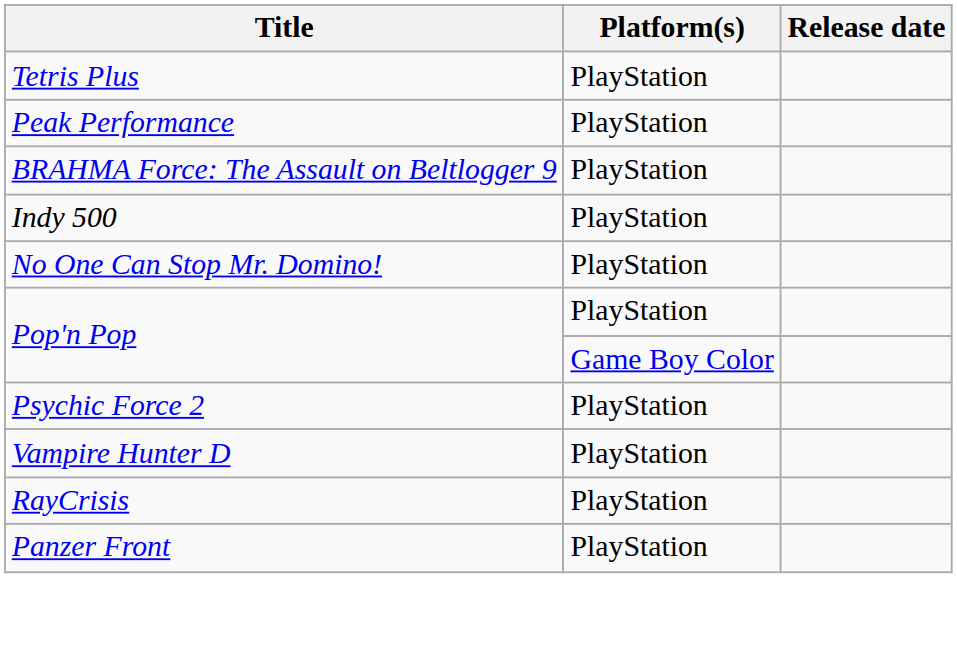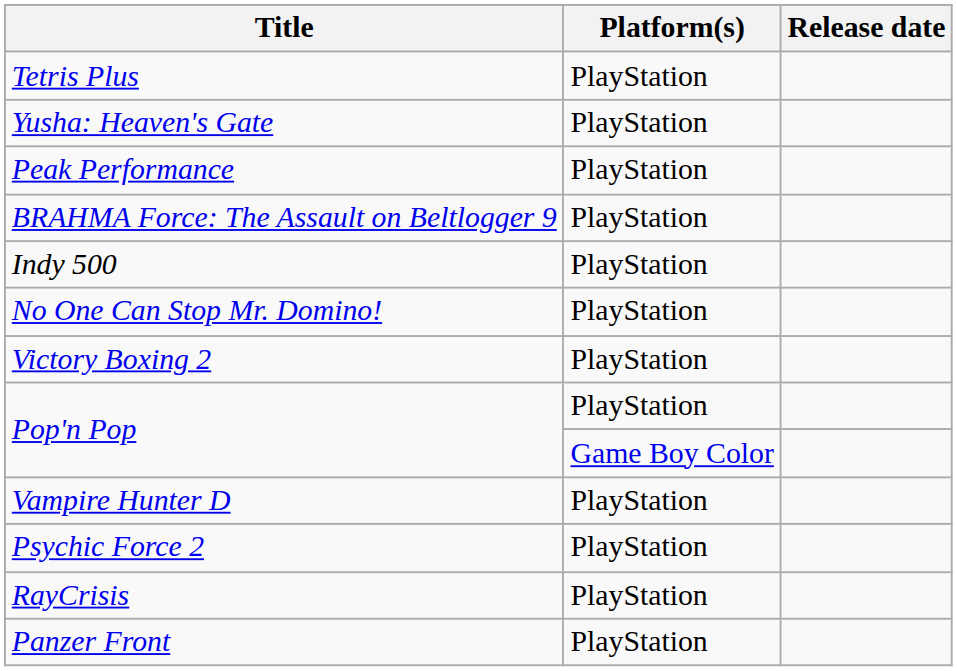 <table class="wikitable sortable" width="auto">
 <tr>
 <th>Title</th>
 <th>Platform(s)</th>
 <th>Release date</th>
 </tr>
 <tr>
 <td><em><a href='#'>Tetris Plus</a></em></td>
+<td>PlayStation</td>
+<td></td>
+</tr>
+<tr>
+<td><em><a href='#'>Yusha: Heaven's Gate</a></em></td>
 <td>PlayStation</td>
 <td></td>
 </tr>
 <tr>
 <td><em><a href='#'>Peak Performance</a></em></td>
 <td>PlayStation</td>
 <td></td>
 </tr>
 <tr>
 <td><em><a href='#'>BRAHMA Force: The Assault on Beltlogger 9</a></em></td>
 <td>PlayStation</td>
 <td></td>
 </tr>
 <tr>
 <td><em>Indy 500</em></td>
 <td>PlayStation</td>
 <td></td>
 </tr>
 <tr>
 <td><em><a href='#'>No One Can Stop Mr. Domino!</a></em></td>
 <td>PlayStation</td>
 <td></td>
 </tr>
 <tr>
+<td><em><a href='#'>Victory Boxing 2</a></em></td>
+<td>PlayStation</td>
+<td></td>
+</tr>
+<tr>
 <td rowspan=2><em><a href='#'>Pop'n Pop</a></em></td>
 <td>PlayStation</td>
 <td></td>
 </tr>
 <tr>
 <td><a href='#'>Game Boy Color</a></td>
 <td></td>
 </tr>
 <tr>
-<td><em><a href='#'>Psychic Force 2</a></em></td>
+<td><em><a href='#'>Vampire Hunter D</a></em></td>
 <td>PlayStation</td>
 <td></td>
 </tr>
 <tr>
-<td><em><a href='#'>Vampire Hunter D</a></em></td>
+<td><em><a href='#'>Psychic Force 2</a></em></td>
 <td>PlayStation</td>
 <td></td>
 </tr>
 <tr>
 <td><em><a href='#'>RayCrisis</a></em></td>
 <td>PlayStation</td>
 <td></td>
 </tr>
 <tr>
 <td><em><a href='#'>Panzer Front</a></em></td>
 <td>PlayStation</td>
 <td></td>
 </tr>
 </table>
